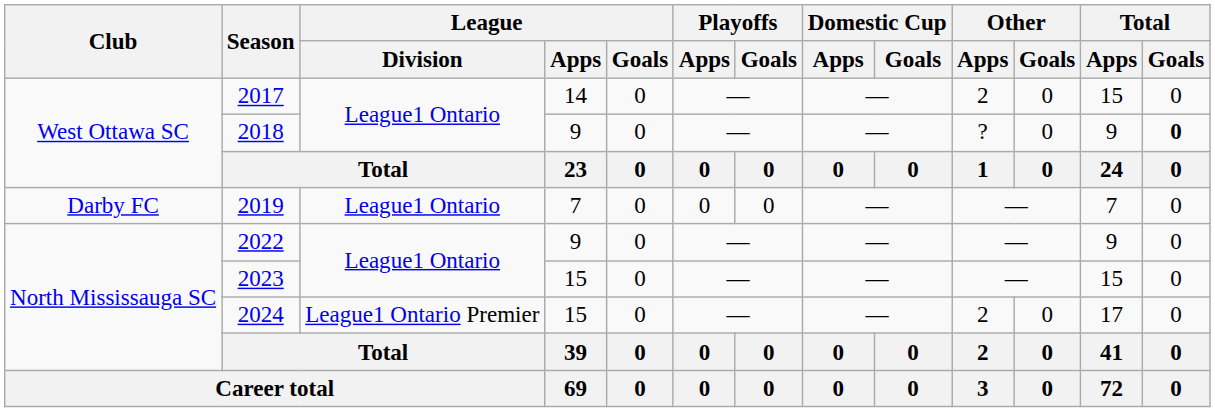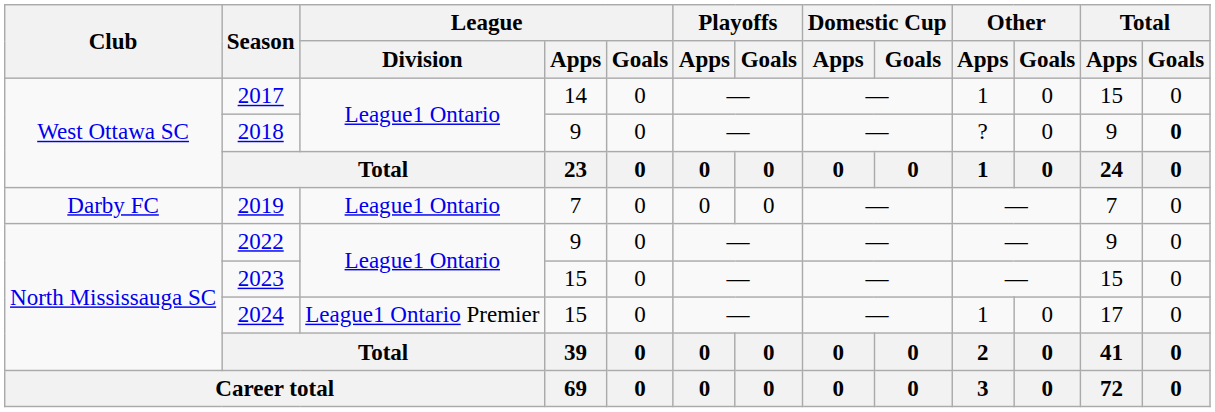 <table class="wikitable" style="text-align: center;">
 <tr>
 <th rowspan="2">Club</th>
 <th rowspan="2">Season</th>
 <th colspan="3">League</th>
 <th colspan="2">Playoffs</th>
 <th colspan="2">Domestic Cup</th>
 <th colspan="2">Other</th>
 <th colspan="2">Total</th>
 </tr>
 <tr>
 <th>Division</th>
 <th>Apps</th>
 <th>Goals</th>
 <th>Apps</th>
 <th>Goals</th>
 <th>Apps</th>
 <th>Goals</th>
 <th>Apps</th>
 <th>Goals</th>
 <th>Apps</th>
 <th>Goals</th>
 </tr>
 <tr>
 <td rowspan="3"><a href='#'>West Ottawa SC</a></td>
 <td><a href='#'>2017</a></td>
 <td rowspan="2"><a href='#'>League1 Ontario</a></td>
 <td>14</td>
 <td>0</td>
 <td colspan="2">—</td>
 <td colspan="2">—</td>
-<td>2</td>
+<td>1</td>
 <td>0</td>
 <td>15</td>
 <td>0</td>
 </tr>
 <tr>
 <td><a href='#'>2018</a></td>
 <td>9</td>
 <td>0</td>
 <td colspan="2">—</td>
 <td colspan="2">—</td>
 <td>?</td>
 <td>0</td>
 <td>9</td>
 <td><strong>0</strong></td>
 </tr>
 <tr>
 <th colspan="2">Total</th>
 <th>23</th>
 <th>0</th>
 <th>0</th>
 <th>0</th>
 <th>0</th>
 <th>0</th>
 <th>1</th>
 <th>0</th>
 <th>24</th>
 <th>0</th>
 </tr>
 <tr>
 <td><a href='#'>Darby FC</a></td>
 <td><a href='#'>2019</a></td>
 <td><a href='#'>League1 Ontario</a></td>
 <td>7</td>
 <td>0</td>
 <td>0</td>
 <td>0</td>
 <td colspan="2">—</td>
 <td colspan="2">—</td>
 <td>7</td>
 <td>0</td>
 </tr>
 <tr>
 <td rowspan="4"><a href='#'>North Mississauga SC</a></td>
 <td><a href='#'>2022</a></td>
 <td rowspan="2"><a href='#'>League1 Ontario</a></td>
 <td>9</td>
 <td>0</td>
 <td colspan="2">—</td>
 <td colspan="2">—</td>
 <td colspan="2">—</td>
 <td>9</td>
 <td>0</td>
 </tr>
 <tr>
 <td><a href='#'>2023</a></td>
 <td>15</td>
 <td>0</td>
 <td colspan="2">—</td>
 <td colspan="2">—</td>
 <td colspan="2">—</td>
 <td>15</td>
 <td>0</td>
 </tr>
 <tr>
 <td><a href='#'>2024</a></td>
 <td><a href='#'>League1 Ontario</a> Premier</td>
 <td>15</td>
 <td>0</td>
 <td colspan="2">—</td>
 <td colspan="2">—</td>
-<td>2</td>
+<td>1</td>
 <td>0</td>
 <td>17</td>
 <td>0</td>
 </tr>
 <tr>
 <th colspan="2">Total</th>
 <th>39</th>
 <th>0</th>
 <th>0</th>
 <th>0</th>
 <th>0</th>
 <th>0</th>
 <th>2</th>
 <th>0</th>
 <th>41</th>
 <th>0</th>
 </tr>
 <tr>
 <th colspan="3">Career total</th>
 <th>69</th>
 <th>0</th>
 <th>0</th>
 <th>0</th>
 <th>0</th>
 <th>0</th>
 <th>3</th>
 <th>0</th>
 <th>72</th>
 <th>0</th>
 </tr>
 </table>
